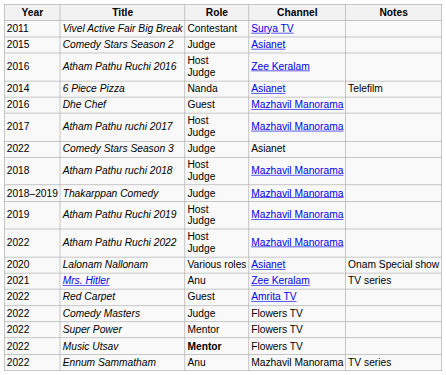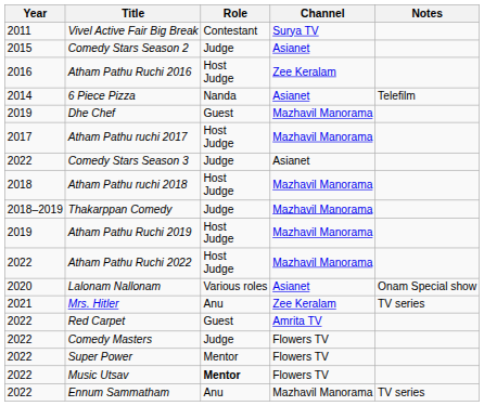 <table class="wikitable sortable">
 <tr>
 <th>Year</th>
 <th>Title</th>
 <th>Role</th>
 <th>Channel</th>
 <th class="unsortable">Notes</th>
 </tr>
 <tr>
 <td>2011</td>
 <td><em>Vivel Active Fair Big Break</em></td>
 <td>Contestant</td>
 <td><a href='#'>Surya TV</a></td>
 <td></td>
 </tr>
 <tr>
 <td>2015</td>
 <td><em>Comedy Stars Season 2</em></td>
 <td>Judge</td>
 <td><a href='#'>Asianet</a></td>
 <td></td>
 </tr>
 <tr>
 <td>2016</td>
 <td><em>Atham Pathu Ruchi 2016 </em></td>
 <td>Host<br>Judge</td>
 <td><a href='#'>Zee Keralam</a></td>
 <td></td>
 </tr>
 <tr>
 <td>2014</td>
 <td><em>6 Piece Pizza</em></td>
 <td>Nanda</td>
 <td><a href='#'>Asianet</a></td>
 <td>Telefilm</td>
 </tr>
 <tr>
-<td>2016</td>
+<td>2019</td>
 <td><em>Dhe Chef</em></td>
 <td>Guest</td>
 <td><a href='#'>Mazhavil Manorama</a></td>
 <td></td>
 </tr>
 <tr>
 <td>2017</td>
 <td><em>Atham Pathu ruchi 2017</em></td>
 <td>Host<br>Judge</td>
 <td><a href='#'>Mazhavil Manorama</a></td>
 <td></td>
 </tr>
 <tr>
 <td>2022</td>
 <td><em>Comedy Stars Season 3</em></td>
 <td>Judge</td>
 <td>Asianet</td>
 <td></td>
 </tr>
 <tr>
 <td>2018</td>
 <td><em>Atham Pathu ruchi 2018</em></td>
 <td>Host<br>Judge</td>
 <td><a href='#'>Mazhavil Manorama</a></td>
 <td></td>
 </tr>
 <tr>
 <td>2018–2019</td>
 <td><em>Thakarppan Comedy</em></td>
 <td>Judge</td>
 <td><a href='#'>Mazhavil Manorama</a></td>
 <td></td>
 </tr>
 <tr>
 <td>2019</td>
 <td><em>Atham Pathu Ruchi 2019 </em></td>
 <td>Host<br>Judge</td>
 <td><a href='#'>Mazhavil Manorama</a></td>
 <td></td>
 </tr>
 <tr>
 <td>2022</td>
 <td><em>Atham Pathu Ruchi 2022 </em></td>
 <td>Host<br>Judge</td>
 <td><a href='#'>Mazhavil Manorama</a></td>
 <td></td>
 </tr>
 <tr>
 <td>2020</td>
 <td><em>Lalonam Nallonam</em></td>
 <td>Various roles</td>
 <td><a href='#'>Asianet</a></td>
 <td>Onam Special show</td>
 </tr>
 <tr>
 <td>2021</td>
 <td><em><a href='#'>Mrs. Hitler</a></em></td>
 <td>Anu</td>
 <td><a href='#'>Zee Keralam</a></td>
 <td>TV series</td>
 </tr>
 <tr>
 <td>2022</td>
 <td><em>Red Carpet</em></td>
 <td>Guest</td>
 <td><a href='#'>Amrita TV</a></td>
 <td></td>
 </tr>
 <tr>
 <td>2022</td>
 <td><em>Comedy Masters</em></td>
 <td>Judge</td>
 <td>Flowers TV</td>
 <td></td>
 </tr>
 <tr>
 <td>2022</td>
 <td><em>Super Power</em></td>
 <td>Mentor</td>
 <td>Flowers TV</td>
 <td></td>
 </tr>
 <tr>
 <td>2022</td>
 <td><em>Music Utsav</em></td>
 <td><strong>Mentor</strong></td>
 <td>Flowers TV</td>
 <td></td>
 </tr>
 <tr>
 <td>2022</td>
 <td><em>Ennum Sammatham</em></td>
 <td>Anu</td>
 <td>Mazhavil Manorama</td>
 <td>TV series</td>
 </tr>
 </table>
